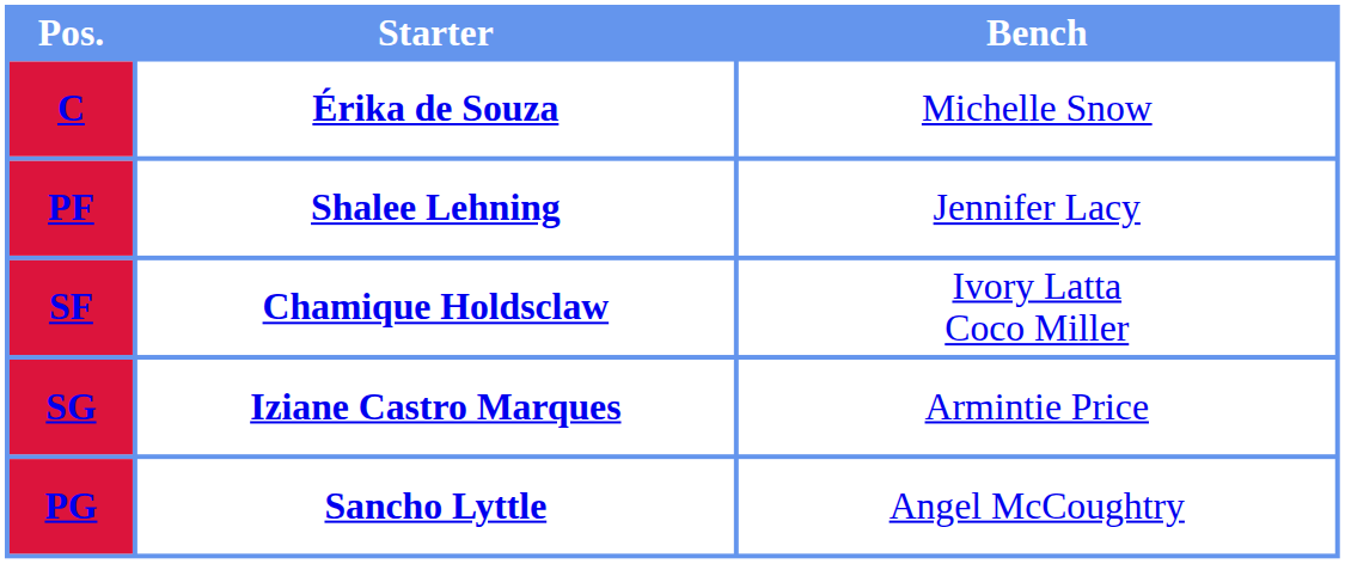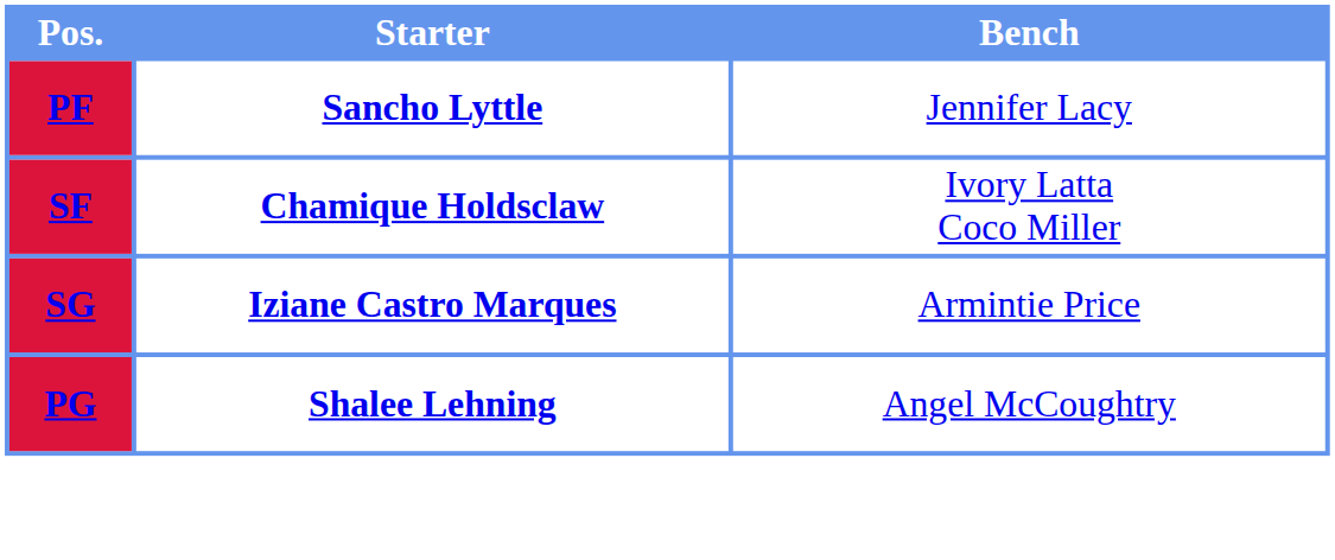 <table style="text-align: center; background:#6495ED; color:white">
 <tr>
 <th width="50">Pos.</th>
 <th width="250">Starter</th>
 <th width="250">Bench</th>
 </tr>
 <tr style="height:40px; background:white; color:#FFCC00">
-<th style="background:#dc143c"><a href='#'><span>C</span></a></th>
-<td><strong><a href='#'>Érika de Souza</a></strong></td>
-<td><a href='#'>Michelle Snow</a></td>
-</tr>
-<tr style="height:40px; background:white; color:#FFCC00">
 <th style="background:#dc143c"><a href='#'><span>PF</span></a></th>
-<td><strong><a href='#'>Shalee Lehning</a></strong></td>
+<td><strong><a href='#'>Sancho Lyttle</a></strong></td>
 <td><a href='#'>Jennifer Lacy</a></td>
 </tr>
 <tr style="height:40px; background:white; color:#FFCC00">
 <th style="background:#dc143c"><a href='#'><span>SF</span></a></th>
 <td><strong><a href='#'>Chamique Holdsclaw</a></strong></td>
 <td><a href='#'>Ivory Latta</a><br><a href='#'>Coco Miller</a></td>
 </tr>
 <tr style="height:40px; background:white; color:#092C57">
 <th style="background:#dc143c"><a href='#'><span>SG</span></a></th>
 <td><strong><a href='#'>Iziane Castro Marques</a></strong></td>
 <td><a href='#'>Armintie Price</a></td>
 </tr>
 <tr style="height:40px; background:white; color:#FFCC00">
 <th style="background:#dc143c"><a href='#'><span>PG</span></a></th>
-<td><strong><a href='#'>Sancho Lyttle</a></strong></td>
+<td><strong><a href='#'>Shalee Lehning</a></strong></td>
 <td><a href='#'>Angel McCoughtry</a></td>
 </tr>
 </table>
